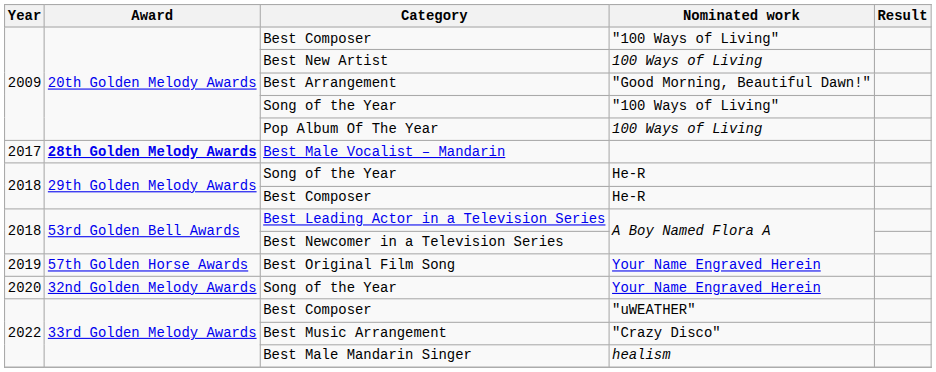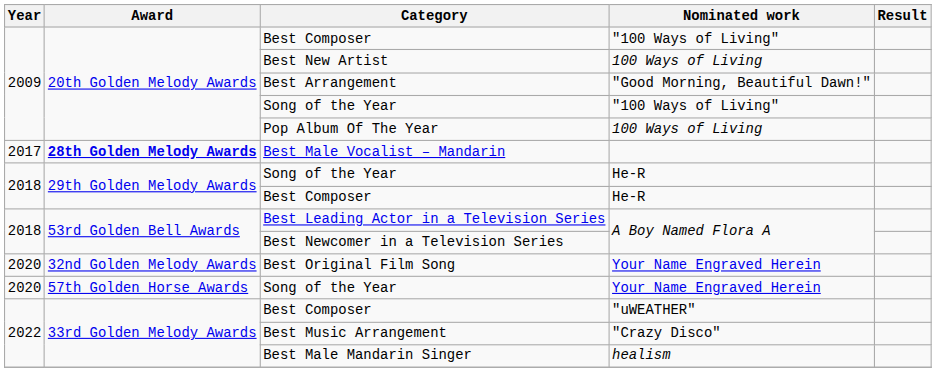 <table class="wikitable sortable">
 <tr>
 <th>Year</th>
 <th>Award</th>
 <th>Category</th>
 <th>Nominated work</th>
 <th>Result</th>
 </tr>
 <tr>
 <td rowspan=5>2009</td>
 <td rowspan=5><a href='#'>20th Golden Melody Awards</a></td>
 <td>Best Composer</td>
 <td>"100 Ways of Living"</td>
 <td></td>
 </tr>
 <tr>
 <td>Best New Artist</td>
 <td><em>100 Ways of Living</em></td>
 <td></td>
 </tr>
 <tr>
 <td>Best Arrangement</td>
 <td>"Good Morning, Beautiful Dawn!"</td>
 <td></td>
 </tr>
 <tr>
 <td>Song of the Year</td>
 <td>"100 Ways of Living"</td>
 <td></td>
 </tr>
 <tr>
 <td>Pop Album Of The Year</td>
 <td><em>100 Ways of Living</em></td>
 <td></td>
 </tr>
 <tr>
 <td rowspan=1>2017</td>
 <td rowspan=1><strong><a href='#'>28th Golden Melody Awards</a></strong></td>
 <td><a href='#'>Best Male Vocalist – Mandarin</a></td>
 <td><em></em></td>
 <td></td>
 </tr>
 <tr>
 <td rowspan=2>2018</td>
 <td rowspan=2><a href='#'>29th Golden Melody Awards</a></td>
 <td>Song of the Year</td>
 <td>He-R</td>
 <td></td>
 </tr>
 <tr>
 <td>Best Composer</td>
 <td>He-R</td>
 <td></td>
 </tr>
 <tr>
 <td rowspan=2>2018</td>
 <td rowspan=2><a href='#'>53rd Golden Bell Awards</a></td>
 <td><a href='#'>Best Leading Actor in a Television Series</a></td>
 <td rowspan=2><em>A Boy Named Flora A</em></td>
 <td></td>
 </tr>
 <tr>
 <td>Best Newcomer in a Television Series</td>
 <td></td>
 </tr>
 <tr>
-<td>2019</td>
-<td><a href='#'>57th Golden Horse Awards</a></td>
+<td>2020</td>
+<td><a href='#'>32nd Golden Melody Awards</a></td>
 <td>Best Original Film Song</td>
 <td><a href='#'>Your Name Engraved Herein</a></td>
 <td></td>
 </tr>
 <tr>
 <td>2020</td>
-<td><a href='#'>32nd Golden Melody Awards</a></td>
+<td><a href='#'>57th Golden Horse Awards</a></td>
 <td>Song of the Year</td>
 <td><a href='#'>Your Name Engraved Herein</a></td>
 <td></td>
 </tr>
 <tr>
 <td rowspan=3>2022</td>
 <td rowspan=3><a href='#'>33rd Golden Melody Awards</a></td>
 <td>Best Composer</td>
 <td>"uWEATHER"</td>
 <td></td>
 </tr>
 <tr>
 <td>Best Music Arrangement</td>
 <td>"Crazy Disco"</td>
 <td></td>
 </tr>
 <tr>
 <td>Best Male Mandarin Singer</td>
 <td><em>healism</em></td>
 <td></td>
 </tr>
 <tr>
 </tr>
 </table>
